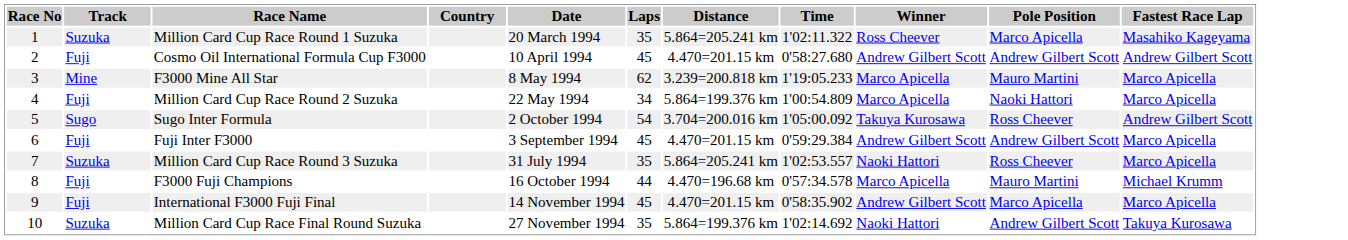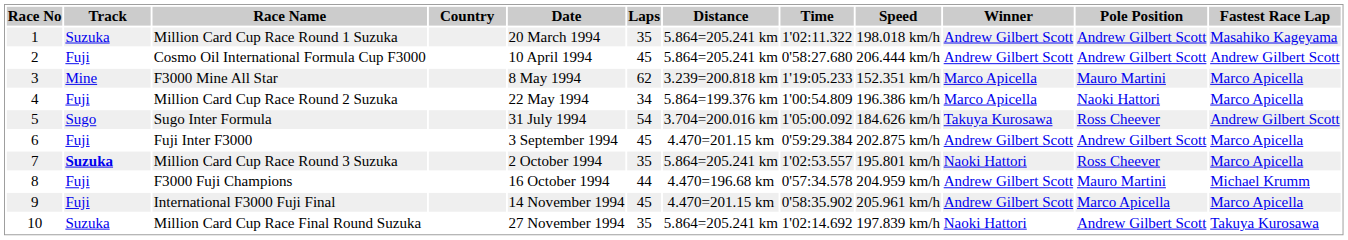 <table border="0" style="border: 1px solid #999; background-color:#FFFFFF; text-align:center">
 <tr align="center" style="background:#CCCCCC;">
 <th>Race No</th>
 <th>Track</th>
 <th>Race Name</th>
 <th>Country</th>
 <th>Date</th>
 <th>Laps</th>
 <th>Distance</th>
 <th>Time</th>
+<th>Speed</th>
 <th>Winner</th>
 <th>Pole Position</th>
 <th>Fastest Race Lap</th>
 </tr>
 <tr style="background:#EFEFEF;">
 <td>1</td>
 <td align="left" width="90"><a href='#'>Suzuka</a></td>
 <td align="left">Million Card Cup Race Round 1 Suzuka</td>
 <td align="left" width="80"></td>
 <td align="left">20 March 1994</td>
 <td>35</td>
 <td>5.864=205.241 km</td>
 <td>1'02:11.322</td>
-<td align="left"><a href='#'>Ross Cheever</a></td>
-<td align="left"><a href='#'>Marco Apicella</a></td>
+<td>198.018 km/h</td>
+<td align="left"><a href='#'>Andrew Gilbert Scott</a></td>
+<td align="left"><a href='#'>Andrew Gilbert Scott</a></td>
 <td align="left"><a href='#'>Masahiko Kageyama</a></td>
 </tr>
 <tr>
 <td>2</td>
 <td align="left"><a href='#'>Fuji</a></td>
 <td align="left">Cosmo Oil International Formula Cup F3000</td>
 <td align="left"></td>
 <td align="left">10 April 1994</td>
 <td>45</td>
-<td>4.470=201.15 km</td>
+<td>5.864=205.241 km</td>
 <td>0'58:27.680</td>
+<td>206.444 km/h</td>
 <td align="left"><a href='#'>Andrew Gilbert Scott</a></td>
 <td align="left"><a href='#'>Andrew Gilbert Scott</a></td>
 <td align="left"><a href='#'>Andrew Gilbert Scott</a></td>
 </tr>
 <tr style="background:#EFEFEF;">
 <td>3</td>
 <td align="left"><a href='#'>Mine</a></td>
 <td align="left">F3000 Mine All Star</td>
 <td align="left"></td>
 <td align="left">8 May 1994</td>
 <td>62</td>
 <td>3.239=200.818 km</td>
 <td>1'19:05.233</td>
+<td>152.351 km/h</td>
 <td align="left"><a href='#'>Marco Apicella</a></td>
 <td align="left"><a href='#'>Mauro Martini</a></td>
 <td align="left"><a href='#'>Marco Apicella</a></td>
 </tr>
 <tr>
 <td>4</td>
 <td align="left"><a href='#'>Fuji</a></td>
 <td align="left">Million Card Cup Race Round 2 Suzuka</td>
 <td align="left"></td>
 <td align="left">22 May 1994</td>
 <td>34</td>
 <td>5.864=199.376 km</td>
 <td>1'00:54.809</td>
+<td>196.386 km/h</td>
 <td align="left"><a href='#'>Marco Apicella</a></td>
 <td align="left"><a href='#'>Naoki Hattori</a></td>
 <td align="left"><a href='#'>Marco Apicella</a></td>
 </tr>
 <tr style="background:#EFEFEF;">
 <td>5</td>
 <td align="left"><a href='#'>Sugo</a></td>
 <td align="left">Sugo Inter Formula</td>
 <td align="left"></td>
-<td align="left">2 October 1994</td>
+<td align="left">31 July 1994</td>
 <td>54</td>
 <td>3.704=200.016 km</td>
 <td>1'05:00.092</td>
+<td>184.626 km/h</td>
 <td align="left"><a href='#'>Takuya Kurosawa</a></td>
 <td align="left"><a href='#'>Ross Cheever</a></td>
 <td align="left"><a href='#'>Andrew Gilbert Scott</a></td>
 </tr>
 <tr>
 <td>6</td>
 <td align="left"><a href='#'>Fuji</a></td>
 <td align="left">Fuji Inter F3000</td>
 <td align="left"></td>
 <td align="left">3 September 1994</td>
 <td>45</td>
 <td>4.470=201.15 km</td>
 <td>0'59:29.384</td>
+<td>202.875 km/h</td>
 <td align="left"><a href='#'>Andrew Gilbert Scott</a></td>
 <td align="left"><a href='#'>Andrew Gilbert Scott</a></td>
 <td align="left"><a href='#'>Marco Apicella</a></td>
 </tr>
 <tr style="background:#EFEFEF;">
 <td>7</td>
-<td align="left"><a href='#'>Suzuka</a></td>
+<td align="left"><strong><a href='#'>Suzuka</a></strong></td>
 <td align="left">Million Card Cup Race Round 3 Suzuka</td>
 <td align="left"></td>
-<td align="left">31 July 1994</td>
+<td align="left">2 October 1994</td>
 <td>35</td>
 <td>5.864=205.241 km</td>
 <td>1'02:53.557</td>
+<td>195.801 km/h</td>
 <td align="left"><a href='#'>Naoki Hattori</a></td>
 <td align="left"><a href='#'>Ross Cheever</a></td>
 <td align="left"><a href='#'>Marco Apicella</a></td>
 </tr>
 <tr>
 <td>8</td>
 <td align="left"><a href='#'>Fuji</a></td>
 <td align="left">F3000 Fuji Champions</td>
 <td align="left"></td>
 <td align="left">16 October 1994</td>
 <td>44</td>
 <td>4.470=196.68 km</td>
 <td>0'57:34.578</td>
-<td align="left"><a href='#'>Marco Apicella</a></td>
+<td>204.959 km/h</td>
+<td align="left"><a href='#'>Andrew Gilbert Scott</a></td>
 <td align="left"><a href='#'>Mauro Martini</a></td>
 <td align="left"><a href='#'>Michael Krumm</a></td>
 </tr>
 <tr style="background:#EFEFEF;">
 <td>9</td>
 <td align="left"><a href='#'>Fuji</a></td>
 <td align="left">International F3000 Fuji Final</td>
 <td align="left"></td>
 <td align="left">14 November 1994</td>
 <td>45</td>
 <td>4.470=201.15 km</td>
 <td>0'58:35.902</td>
+<td>205.961 km/h</td>
 <td align="left"><a href='#'>Andrew Gilbert Scott</a></td>
 <td align="left"><a href='#'>Marco Apicella</a></td>
 <td align="left"><a href='#'>Marco Apicella</a></td>
 </tr>
 <tr>
 <td>10</td>
 <td align="left"><a href='#'>Suzuka</a></td>
 <td align="left">Million Card Cup Race Final Round Suzuka</td>
 <td align="left"></td>
 <td align="left">27 November 1994</td>
 <td>35</td>
-<td>5.864=199.376 km</td>
+<td>5.864=205.241 km</td>
 <td>1'02:14.692</td>
+<td>197.839 km/h</td>
 <td align="left"><a href='#'>Naoki Hattori</a></td>
 <td align="left"><a href='#'>Andrew Gilbert Scott</a></td>
 <td align="left"><a href='#'>Takuya Kurosawa</a></td>
 </tr>
 </table>
